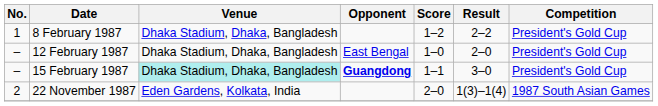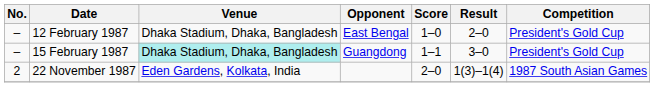 <table class="wikitable sortable">
 <tr>
 <th scope="col">No.</th>
 <th scope="col">Date</th>
 <th scope="col">Venue</th>
 <th scope="col">Opponent</th>
 <th scope="col">Score</th>
 <th scope="col">Result</th>
 <th scope="col">Competition</th>
-</tr>
-<tr>
-<td align="center">1</td>
-<td>8 February 1987</td>
-<td><a href='#'>Dhaka Stadium</a>, <a href='#'>Dhaka</a>, Bangladesh</td>
-<td></td>
-<td align="center">1–2</td>
-<td align="center">2–2</td>
-<td><a href='#'>President's Gold Cup</a></td>
 </tr>
 <tr>
 <td align="center">–</td>
 <td>12 February 1987</td>
 <td>Dhaka Stadium, Dhaka, Bangladesh</td>
 <td> <a href='#'>East Bengal</a></td>
 <td align="center">1–0</td>
 <td align="center">2–0</td>
 <td><a href='#'>President's Gold Cup</a></td>
 </tr>
 <tr>
 <td align="center">–</td>
 <td>15 February 1987</td>
 <td style="background: paleturquoise;">Dhaka Stadium, Dhaka, Bangladesh</td>
-<td><strong> <a href='#'>Guangdong</a></strong></td>
+<td> <a href='#'>Guangdong</a></td>
 <td align="center">1–1</td>
 <td align="center">3–0</td>
 <td><a href='#'>President's Gold Cup</a></td>
 </tr>
 <tr>
 <td align="center">2</td>
 <td>22 November 1987</td>
 <td><a href='#'>Eden Gardens</a>, <a href='#'>Kolkata</a>, India</td>
 <td></td>
 <td align="center">2–0</td>
 <td align="center">1(3)–1(4)</td>
 <td><a href='#'>1987 South Asian Games</a></td>
 </tr>
 <tr>
 </tr>
 </table>
